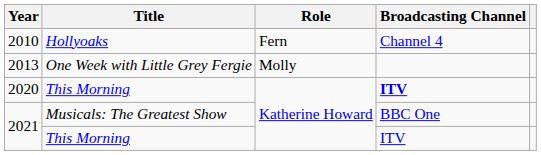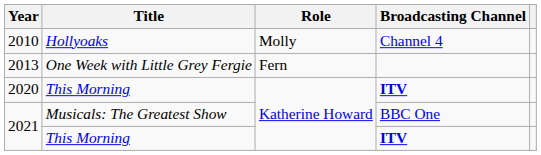 <table class="wikitable plainrowheaders sortable">
 <tr>
 <th scope="col">Year</th>
 <th scope="col">Title</th>
 <th scope="col">Role</th>
 <th scope="col">Broadcasting Channel</th>
 <th style="text-align: center;" class="unsortable"></th>
 </tr>
 <tr>
 <td>2010</td>
 <td><em><a href='#'>Hollyoaks</a></em></td>
-<td>Fern</td>
+<td>Molly</td>
 <td><a href='#'>Channel 4</a></td>
 <td></td>
 </tr>
 <tr>
 <td>2013</td>
 <td><em>One Week with Little Grey Fergie</em></td>
-<td>Molly</td>
+<td>Fern</td>
 <td></td>
 <td></td>
 </tr>
 <tr>
 <td>2020</td>
 <td><em><a href='#'>This Morning</a></em></td>
 <td rowspan="3"><a href='#'>Katherine Howard</a></td>
 <td><strong><a href='#'>ITV</a></strong></td>
 <td></td>
 </tr>
 <tr>
 <td rowspan="2">2021</td>
 <td><em>Musicals: The Greatest Show</em></td>
 <td><a href='#'>BBC One</a></td>
 <td></td>
 </tr>
 <tr>
 <td><em><a href='#'>This Morning</a></em></td>
-<td><a href='#'>ITV</a></td>
+<td><strong><a href='#'>ITV</a></strong></td>
 <td></td>
 </tr>
 </table>
